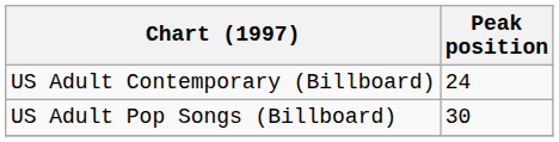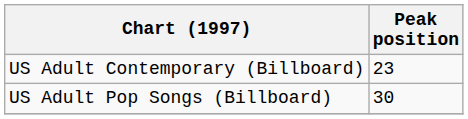 <table class="wikitable sortable">
 <tr>
 <th>Chart (1997)</th>
 <th>Peak<br>position</th>
 </tr>
 <tr>
 <td>US Adult Contemporary (Billboard)</td>
-<td>24</td>
+<td>23</td>
 </tr>
 <tr>
 <td>US Adult Pop Songs (Billboard)</td>
 <td>30</td>
 </tr>
 <tr>
 </tr>
 </table>
